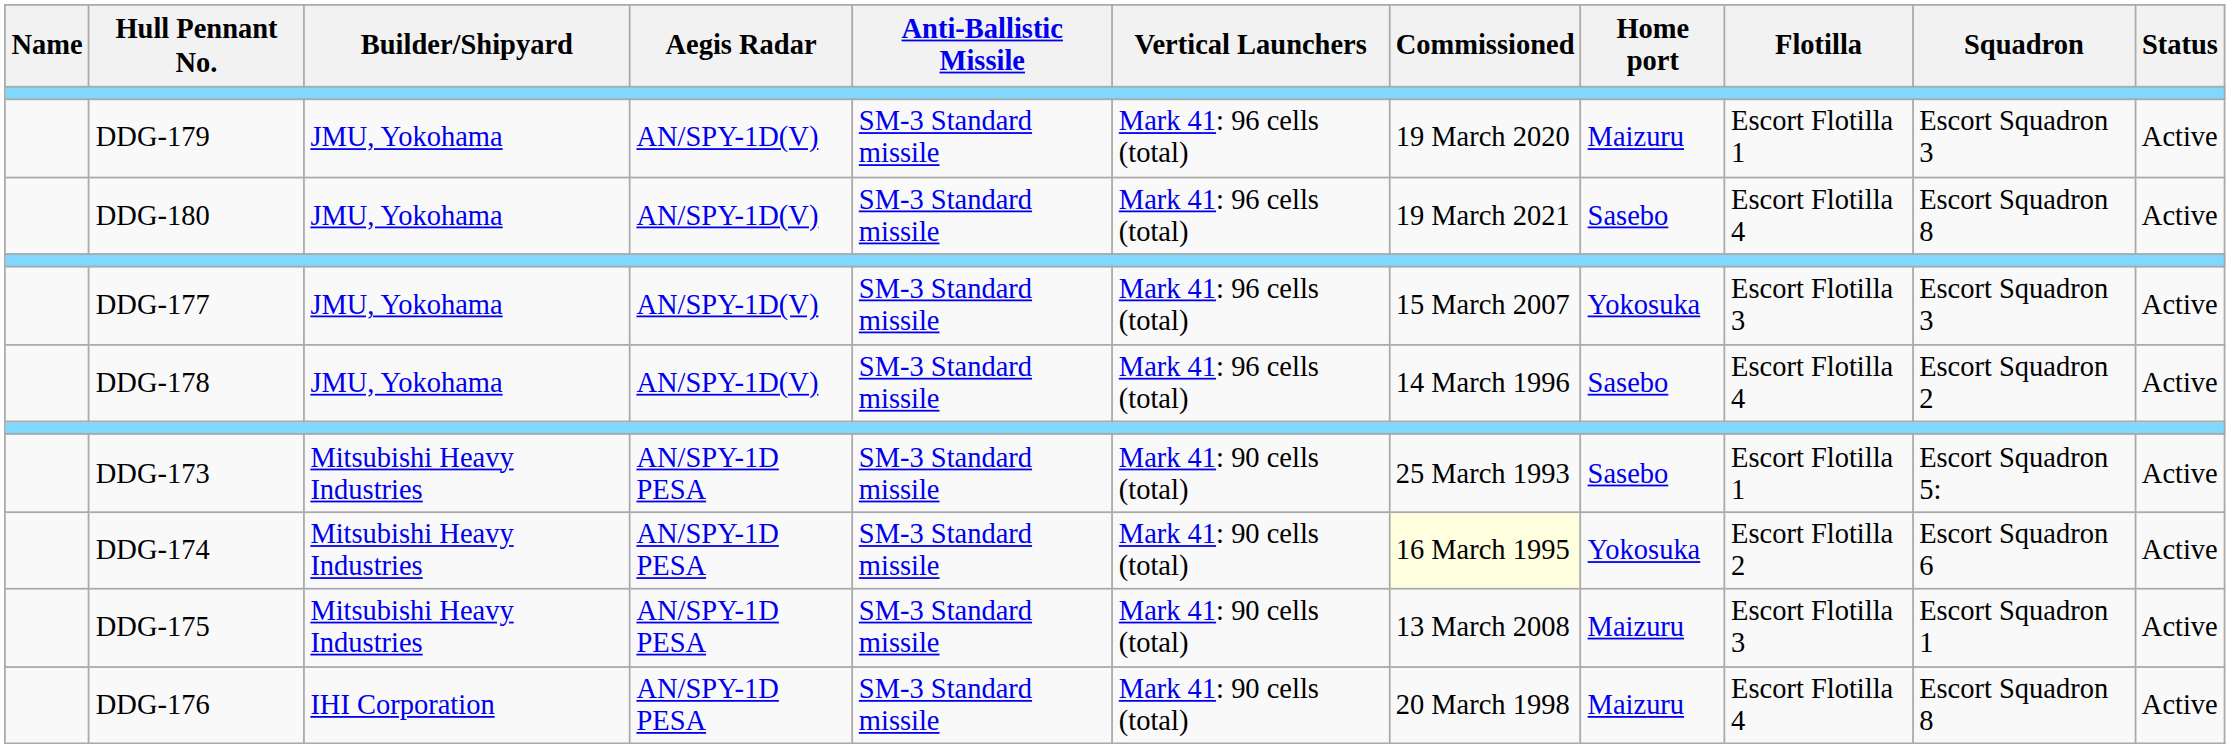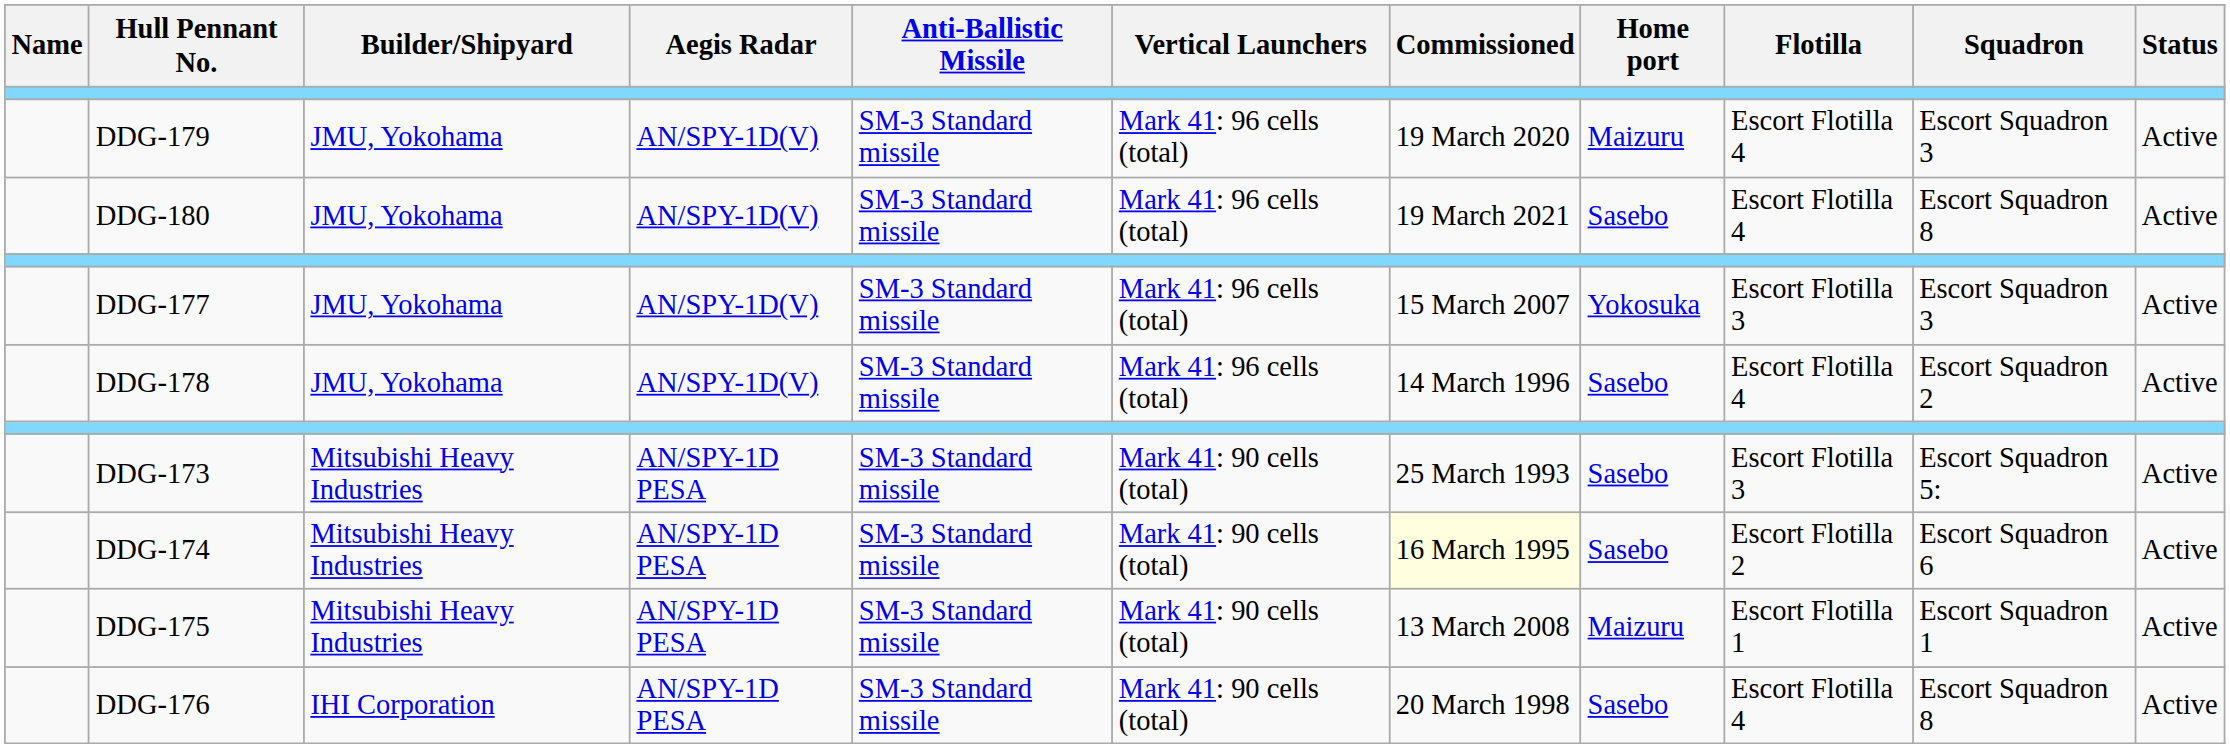 <table class="wikitable">
 <tr>
 <th>Name</th>
 <th style="line-height:1.2em;">Hull Pennant No.</th>
 <th>Builder/Shipyard</th>
 <th>Aegis Radar</th>
 <th><a href='#'>Anti-Ballistic Missile</a></th>
 <th>Vertical Launchers</th>
 <th>Commissioned</th>
 <th>Home port</th>
 <th>Flotilla</th>
 <th>Squadron</th>
 <th>Status</th>
 </tr>
 <tr>
 <td colspan=11 style="background: #80D8FF;text-align:center;"></td>
 </tr>
 <tr>
 <td></td>
 <td>DDG-179</td>
 <td><a href='#'>JMU, Yokohama</a></td>
 <td><a href='#'>AN/SPY-1D(V)</a></td>
 <td><a href='#'>SM-3 Standard missile</a></td>
 <td><a href='#'>Mark 41</a>: 96 cells (total)</td>
 <td>19 March 2020</td>
 <td><a href='#'>Maizuru</a></td>
-<td>Escort Flotilla 1</td>
+<td>Escort Flotilla 4</td>
 <td>Escort Squadron 3</td>
 <td>Active</td>
 </tr>
 <tr>
 <td></td>
 <td>DDG-180</td>
 <td><a href='#'>JMU, Yokohama</a></td>
 <td><a href='#'>AN/SPY-1D(V)</a></td>
 <td><a href='#'>SM-3 Standard missile</a></td>
 <td><a href='#'>Mark 41</a>: 96 cells (total)</td>
 <td>19 March 2021</td>
 <td><a href='#'>Sasebo</a></td>
 <td>Escort Flotilla 4</td>
 <td>Escort Squadron 8</td>
 <td>Active</td>
 </tr>
 <tr>
 <td colspan=11 style="background: #80D8FF;text-align:center;"></td>
 </tr>
 <tr>
 <td></td>
 <td>DDG-177</td>
 <td><a href='#'>JMU, Yokohama</a></td>
 <td><a href='#'>AN/SPY-1D(V)</a></td>
 <td><a href='#'>SM-3 Standard missile</a></td>
 <td><a href='#'>Mark 41</a>: 96 cells (total)</td>
 <td>15 March 2007</td>
 <td><a href='#'>Yokosuka</a></td>
 <td>Escort Flotilla 3</td>
 <td>Escort Squadron 3</td>
 <td>Active</td>
 </tr>
 <tr>
 <td></td>
 <td>DDG-178</td>
 <td><a href='#'>JMU, Yokohama</a></td>
 <td><a href='#'>AN/SPY-1D(V)</a></td>
 <td><a href='#'>SM-3 Standard missile</a></td>
 <td><a href='#'>Mark 41</a>: 96 cells (total)</td>
 <td>14 March 1996</td>
 <td><a href='#'>Sasebo</a></td>
 <td>Escort Flotilla 4</td>
 <td>Escort Squadron 2</td>
 <td>Active</td>
 </tr>
 <tr>
 <td colspan=11 style="background: #80D8FF;text-align:center;"></td>
 </tr>
 <tr>
 <td></td>
 <td>DDG-173</td>
 <td><a href='#'>Mitsubishi Heavy Industries</a></td>
 <td><a href='#'>AN/SPY-1D</a> <a href='#'>PESA</a></td>
 <td><a href='#'>SM-3 Standard missile</a></td>
 <td><a href='#'>Mark 41</a>: 90 cells (total)</td>
 <td>25 March 1993</td>
 <td><a href='#'>Sasebo</a></td>
-<td>Escort Flotilla 1</td>
+<td>Escort Flotilla 3</td>
 <td>Escort Squadron 5:</td>
 <td>Active</td>
 </tr>
 <tr>
 <td></td>
 <td>DDG-174</td>
 <td><a href='#'>Mitsubishi Heavy Industries</a></td>
 <td><a href='#'>AN/SPY-1D</a> <a href='#'>PESA</a></td>
 <td><a href='#'>SM-3 Standard missile</a></td>
 <td><a href='#'>Mark 41</a>: 90 cells (total)</td>
 <td style="background: lightyellow;">16 March 1995</td>
-<td><a href='#'>Yokosuka</a></td>
+<td><a href='#'>Sasebo</a></td>
 <td>Escort Flotilla 2</td>
 <td>Escort Squadron 6</td>
 <td>Active</td>
 </tr>
 <tr>
 <td></td>
 <td>DDG-175</td>
 <td><a href='#'>Mitsubishi Heavy Industries</a></td>
 <td><a href='#'>AN/SPY-1D</a> <a href='#'>PESA</a></td>
 <td><a href='#'>SM-3 Standard missile</a></td>
 <td><a href='#'>Mark 41</a>: 90 cells (total)</td>
 <td>13 March 2008</td>
 <td><a href='#'>Maizuru</a></td>
-<td>Escort Flotilla 3</td>
+<td>Escort Flotilla 1</td>
 <td>Escort Squadron 1</td>
 <td>Active</td>
 </tr>
 <tr>
 <td></td>
 <td>DDG-176</td>
 <td><a href='#'>IHI Corporation</a></td>
 <td><a href='#'>AN/SPY-1D</a> <a href='#'>PESA</a></td>
 <td><a href='#'>SM-3 Standard missile</a></td>
 <td><a href='#'>Mark 41</a>: 90 cells (total)</td>
 <td>20 March 1998</td>
-<td><a href='#'>Maizuru</a></td>
+<td><a href='#'>Sasebo</a></td>
 <td>Escort Flotilla 4</td>
 <td>Escort Squadron 8</td>
 <td>Active</td>
 </tr>
 <tr>
 </tr>
 </table>
